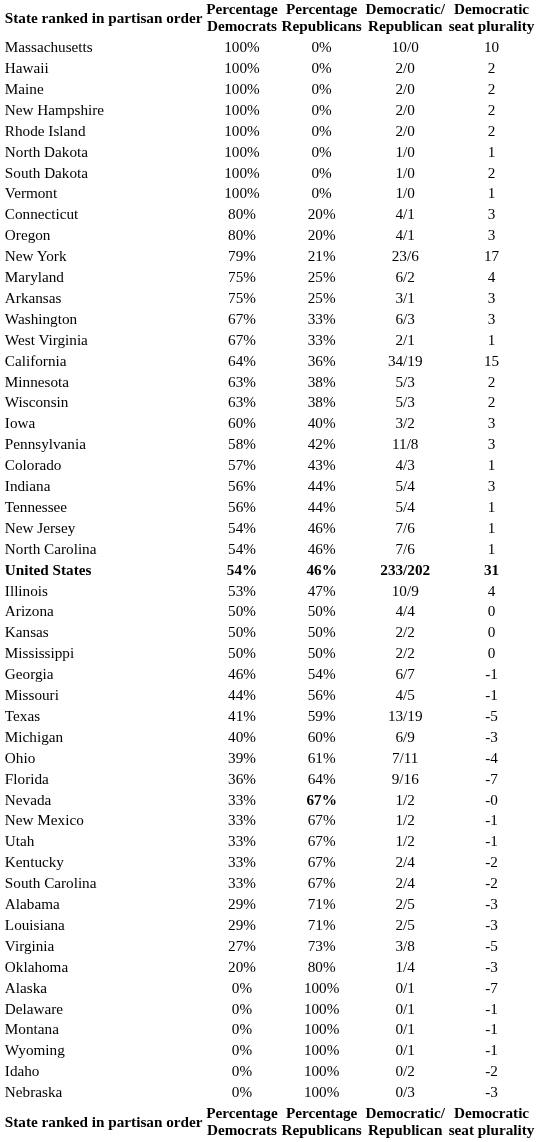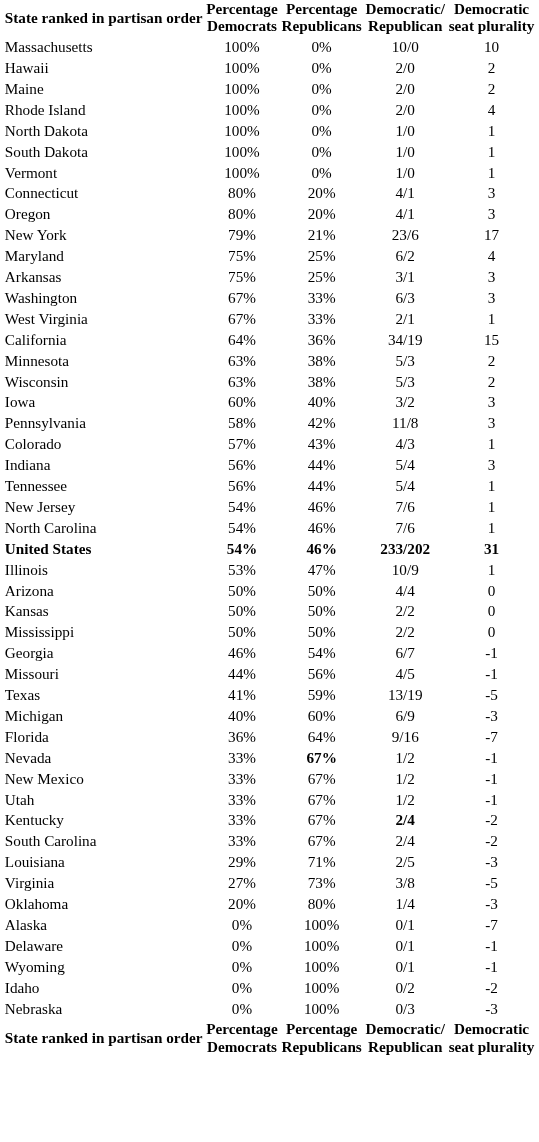 <table class= sortable wikitable>
 <tr>
 <th>State ranked in partisan order</th>
 <th>Percentage<br>Democrats</th>
 <th>Percentage<br>Republicans</th>
 <th>Democratic/<br>Republican</th>
 <th>Democratic<br>seat plurality</th>
 </tr>
 <tr style="text-align:center;">
 <td style="text-align:left;">Massachusetts</td>
 <td>100%</td>
 <td>0%</td>
 <td>10/0</td>
 <td>10</td>
 </tr>
 <tr style="text-align:center;">
 <td style="text-align:left;">Hawaii</td>
 <td>100%</td>
 <td>0%</td>
 <td>2/0</td>
 <td>2</td>
 </tr>
 <tr style="text-align:center;">
 <td style="text-align:left;">Maine</td>
 <td>100%</td>
 <td>0%</td>
 <td>2/0</td>
 <td>2</td>
 </tr>
 <tr style="text-align:center;">
-<td style="text-align:left;">New Hampshire</td>
-<td>100%</td>
-<td>0%</td>
-<td>2/0</td>
-<td>2</td>
-</tr>
-<tr style="text-align:center;">
 <td style="text-align:left;">Rhode Island</td>
 <td>100%</td>
 <td>0%</td>
 <td>2/0</td>
-<td>2</td>
+<td>4</td>
 </tr>
 <tr style="text-align:center;">
 <td style="text-align:left;">North Dakota</td>
 <td>100%</td>
 <td>0%</td>
 <td>1/0</td>
 <td>1</td>
 </tr>
 <tr style="text-align:center;">
 <td style="text-align:left;">South Dakota</td>
 <td>100%</td>
 <td>0%</td>
 <td>1/0</td>
-<td>2</td>
+<td>1</td>
 </tr>
 <tr style="text-align:center;">
 <td style="text-align:left;">Vermont</td>
 <td>100%</td>
 <td>0%</td>
 <td>1/0</td>
 <td>1</td>
 </tr>
 <tr style="text-align:center;">
 <td style="text-align:left;">Connecticut</td>
 <td>80%</td>
 <td>20%</td>
 <td>4/1</td>
 <td>3</td>
 </tr>
 <tr style="text-align:center;">
 <td style="text-align:left;">Oregon</td>
 <td>80%</td>
 <td>20%</td>
 <td>4/1</td>
 <td>3</td>
 </tr>
 <tr style="text-align:center;">
 <td style="text-align:left;">New York</td>
 <td>79%</td>
 <td>21%</td>
 <td>23/6</td>
 <td>17</td>
 </tr>
 <tr style="text-align:center;">
 <td style="text-align:left;">Maryland</td>
 <td>75%</td>
 <td>25%</td>
 <td>6/2</td>
 <td>4</td>
 </tr>
 <tr style="text-align:center;">
 <td style="text-align:left;">Arkansas</td>
 <td>75%</td>
 <td>25%</td>
 <td>3/1</td>
 <td>3</td>
 </tr>
 <tr style="text-align:center;">
 <td style="text-align:left;">Washington</td>
 <td>67%</td>
 <td>33%</td>
 <td>6/3</td>
 <td>3</td>
 </tr>
 <tr style="text-align:center;">
 <td style="text-align:left;">West Virginia</td>
 <td>67%</td>
 <td>33%</td>
 <td>2/1</td>
 <td>1</td>
 </tr>
 <tr style="text-align:center;">
 <td style="text-align:left;">California</td>
 <td>64%</td>
 <td>36%</td>
 <td>34/19</td>
 <td>15</td>
 </tr>
 <tr style="text-align:center;">
 <td style="text-align:left;">Minnesota</td>
 <td>63%</td>
 <td>38%</td>
 <td>5/3</td>
 <td>2</td>
 </tr>
 <tr style="text-align:center;">
 <td style="text-align:left;">Wisconsin</td>
 <td>63%</td>
 <td>38%</td>
 <td>5/3</td>
 <td>2</td>
 </tr>
 <tr style="text-align:center;">
 <td style="text-align:left;">Iowa</td>
 <td>60%</td>
 <td>40%</td>
 <td>3/2</td>
 <td>3</td>
 </tr>
 <tr style="text-align:center;">
 <td style="text-align:left;">Pennsylvania</td>
 <td>58%</td>
 <td>42%</td>
 <td>11/8</td>
 <td>3</td>
 </tr>
 <tr style="text-align:center;">
 <td style="text-align:left;">Colorado</td>
 <td>57%</td>
 <td>43%</td>
 <td>4/3</td>
 <td>1</td>
 </tr>
 <tr style="text-align:center;">
 <td style="text-align:left;">Indiana</td>
 <td>56%</td>
 <td>44%</td>
 <td>5/4</td>
 <td>3</td>
 </tr>
 <tr style="text-align:center;">
 <td style="text-align:left;">Tennessee</td>
 <td>56%</td>
 <td>44%</td>
 <td>5/4</td>
 <td>1</td>
 </tr>
 <tr style="text-align:center;">
 <td style="text-align:left;">New Jersey</td>
 <td>54%</td>
 <td>46%</td>
 <td>7/6</td>
 <td>1</td>
 </tr>
 <tr style="text-align:center;">
 <td style="text-align:left;">North Carolina</td>
 <td>54%</td>
 <td>46%</td>
 <td>7/6</td>
 <td>1</td>
 </tr>
 <tr style="text-align:center;">
 <th style="text-align:left;">United States</th>
 <th>54%</th>
 <th>46%</th>
 <th>233/202</th>
 <th>31</th>
 </tr>
 <tr style="text-align:center;">
 <td style="text-align:left;">Illinois</td>
 <td>53%</td>
 <td>47%</td>
 <td>10/9</td>
-<td>4</td>
+<td>1</td>
 </tr>
 <tr style="text-align:center;">
 <td style="text-align:left;">Arizona</td>
 <td>50%</td>
 <td>50%</td>
 <td>4/4</td>
 <td>0</td>
 </tr>
 <tr style="text-align:center;">
 <td style="text-align:left;">Kansas</td>
 <td>50%</td>
 <td>50%</td>
 <td>2/2</td>
 <td>0</td>
 </tr>
 <tr style="text-align:center;">
 <td style="text-align:left;">Mississippi</td>
 <td>50%</td>
 <td>50%</td>
 <td>2/2</td>
 <td>0</td>
 </tr>
 <tr style="text-align:center;">
 <td style="text-align:left;">Georgia</td>
 <td>46%</td>
 <td>54%</td>
 <td>6/7</td>
 <td>-1</td>
 </tr>
 <tr style="text-align:center;">
 <td style="text-align:left;">Missouri</td>
 <td>44%</td>
 <td>56%</td>
 <td>4/5</td>
 <td>-1</td>
 </tr>
 <tr style="text-align:center;">
 <td style="text-align:left;">Texas</td>
 <td>41%</td>
 <td>59%</td>
 <td>13/19</td>
 <td>-5</td>
 </tr>
 <tr style="text-align:center;">
 <td style="text-align:left;">Michigan</td>
 <td>40%</td>
 <td>60%</td>
 <td>6/9</td>
 <td>-3</td>
 </tr>
 <tr style="text-align:center;">
-<td style="text-align:left;">Ohio</td>
-<td>39%</td>
-<td>61%</td>
-<td>7/11</td>
-<td>-4</td>
-</tr>
-<tr style="text-align:center;">
 <td style="text-align:left;">Florida</td>
 <td>36%</td>
 <td>64%</td>
 <td>9/16</td>
 <td>-7</td>
 </tr>
 <tr style="text-align:center;">
 <td style="text-align:left;">Nevada</td>
 <td>33%</td>
 <td><strong>67%</strong></td>
 <td>1/2</td>
-<td>-0</td>
+<td>-1</td>
 </tr>
 <tr style="text-align:center;">
 <td style="text-align:left;">New Mexico</td>
 <td>33%</td>
 <td>67%</td>
 <td>1/2</td>
 <td>-1</td>
 </tr>
 <tr style="text-align:center;">
 <td style="text-align:left;">Utah</td>
 <td>33%</td>
 <td>67%</td>
 <td>1/2</td>
 <td>-1</td>
 </tr>
 <tr style="text-align:center;">
 <td style="text-align:left;">Kentucky</td>
 <td>33%</td>
 <td>67%</td>
-<td>2/4</td>
+<td><strong>2/4</strong></td>
 <td>-2</td>
 </tr>
 <tr style="text-align:center;">
 <td style="text-align:left;">South Carolina</td>
 <td>33%</td>
 <td>67%</td>
 <td>2/4</td>
 <td>-2</td>
-</tr>
-<tr style="text-align:center;">
-<td style="text-align:left;">Alabama</td>
-<td>29%</td>
-<td>71%</td>
-<td>2/5</td>
-<td>-3</td>
 </tr>
 <tr style="text-align:center;">
 <td style="text-align:left;">Louisiana</td>
 <td>29%</td>
 <td>71%</td>
 <td>2/5</td>
 <td>-3</td>
 </tr>
 <tr style="text-align:center;">
 <td style="text-align:left;">Virginia</td>
 <td>27%</td>
 <td>73%</td>
 <td>3/8</td>
 <td>-5</td>
 </tr>
 <tr style="text-align:center;">
 <td style="text-align:left;">Oklahoma</td>
 <td>20%</td>
 <td>80%</td>
 <td>1/4</td>
 <td>-3</td>
 </tr>
 <tr style="text-align:center;">
 <td style="text-align:left;">Alaska</td>
 <td>0%</td>
 <td>100%</td>
 <td>0/1</td>
 <td>-7</td>
 </tr>
 <tr style="text-align:center;">
 <td style="text-align:left;">Delaware</td>
 <td>0%</td>
 <td>100%</td>
 <td>0/1</td>
 <td>-1</td>
 </tr>
 <tr style="text-align:center;">
-<td style="text-align:left;">Montana</td>
-<td>0%</td>
-<td>100%</td>
-<td>0/1</td>
-<td>-1</td>
-</tr>
-<tr style="text-align:center;">
 <td style="text-align:left;">Wyoming</td>
 <td>0%</td>
 <td>100%</td>
 <td>0/1</td>
 <td>-1</td>
 </tr>
 <tr style="text-align:center;">
 <td style="text-align:left;">Idaho</td>
 <td>0%</td>
 <td>100%</td>
 <td>0/2</td>
 <td>-2</td>
 </tr>
 <tr style="text-align:center;">
 <td style="text-align:left;">Nebraska</td>
 <td>0%</td>
 <td>100%</td>
 <td>0/3</td>
 <td>-3</td>
 </tr>
 <tr>
 <th>State ranked in partisan order</th>
 <th>Percentage<br>Democrats</th>
 <th>Percentage<br>Republicans</th>
 <th>Democratic/<br>Republican</th>
 <th>Democratic<br>seat plurality</th>
 </tr>
 </table>
